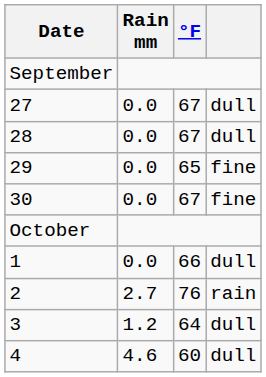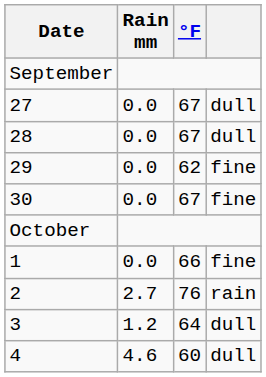 <table class="wikitable" align=right style="margin:0 0 1em 1em">
 <tr>
 <th>Date</th>
 <th>Rain<br>mm</th>
 <th><a href='#'>°F</a></th>
 <th></th>
 </tr>
 <tr>
 <td>September</td>
 </tr>
 <tr>
 <td>27</td>
 <td>0.0</td>
 <td>67</td>
 <td>dull</td>
 </tr>
 <tr>
 <td>28</td>
 <td>0.0</td>
 <td>67</td>
 <td>dull</td>
 </tr>
 <tr>
 <td>29</td>
 <td>0.0</td>
-<td>65</td>
+<td>62</td>
 <td>fine</td>
 </tr>
 <tr>
 <td>30</td>
 <td>0.0</td>
 <td>67</td>
 <td>fine</td>
 </tr>
 <tr>
 <td>October</td>
 </tr>
 <tr>
 <td>1</td>
 <td>0.0</td>
 <td>66</td>
-<td>dull</td>
+<td>fine</td>
 </tr>
 <tr>
 <td>2</td>
 <td>2.7</td>
 <td>76</td>
 <td>rain</td>
 </tr>
 <tr>
 <td>3</td>
 <td>1.2</td>
 <td>64</td>
 <td>dull</td>
 </tr>
 <tr>
 <td>4</td>
 <td>4.6</td>
 <td>60</td>
 <td>dull</td>
 </tr>
 </table>
